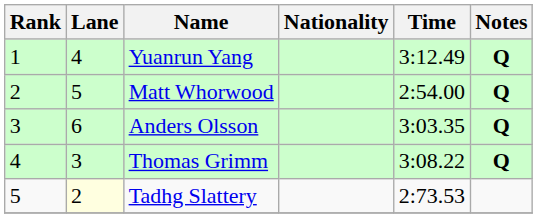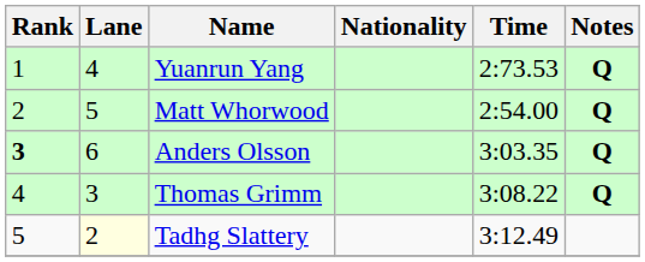 <table class="wikitable">
 <tr>
 <th>Rank</th>
 <th>Lane</th>
 <th>Name</th>
 <th>Nationality</th>
 <th>Time</th>
 <th>Notes</th>
 </tr>
 <tr style="background:#CCFFCC;">
 <td>1</td>
 <td>4</td>
 <td><a href='#'>Yuanrun Yang</a></td>
 <td></td>
-<td>3:12.49</td>
+<td>2:73.53</td>
 <td style="text-align:center;"><strong>Q</strong></td>
 </tr>
 <tr style="background:#CCFFCC;">
 <td>2</td>
 <td>5</td>
 <td><a href='#'>Matt Whorwood</a></td>
 <td></td>
 <td>2:54.00</td>
 <td style="text-align:center;"><strong>Q</strong></td>
 </tr>
 <tr style="background:#CCFFCC;">
-<td>3</td>
+<td><strong>3</strong></td>
 <td>6</td>
 <td><a href='#'>Anders Olsson</a></td>
 <td></td>
 <td>3:03.35</td>
 <td style="text-align:center;"><strong>Q</strong></td>
 </tr>
 <tr style="background:#CCFFCC;">
 <td>4</td>
 <td>3</td>
 <td><a href='#'>Thomas Grimm</a></td>
 <td></td>
 <td>3:08.22</td>
 <td style="text-align:center;"><strong>Q</strong></td>
 </tr>
 <tr>
 <td>5</td>
 <td style="background: lightyellow;">2</td>
 <td><a href='#'>Tadhg Slattery</a></td>
 <td></td>
-<td>2:73.53</td>
+<td>3:12.49</td>
 <td></td>
 </tr>
 <tr>
 </tr>
 </table>
